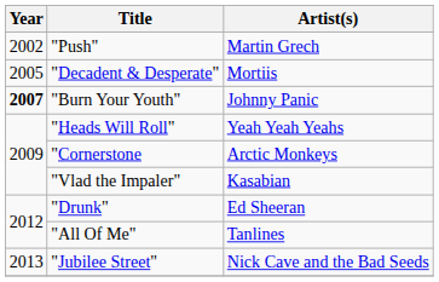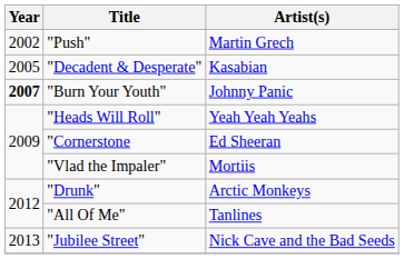 <table class="wikitable">
 <tr>
 <th>Year</th>
 <th>Title</th>
 <th>Artist(s)</th>
 </tr>
 <tr>
 <td>2002</td>
 <td>"Push"</td>
 <td><a href='#'>Martin Grech</a></td>
 </tr>
 <tr>
 <td>2005</td>
 <td>"<a href='#'>Decadent & Desperate</a>"</td>
-<td><a href='#'>Mortiis</a></td>
+<td><a href='#'>Kasabian</a></td>
 </tr>
 <tr>
 <td><strong>2007</strong></td>
 <td>"Burn Your Youth"</td>
 <td><a href='#'>Johnny Panic</a></td>
 </tr>
 <tr>
 <td rowspan="3">2009</td>
 <td>"<a href='#'>Heads Will Roll</a>"</td>
 <td><a href='#'>Yeah Yeah Yeahs</a></td>
 </tr>
 <tr>
 <td>"<a href='#'>Cornerstone</a><em></td>
-<td><a href='#'>Arctic Monkeys</a></td>
+<td><a href='#'>Ed Sheeran</a></td>
 </tr>
 <tr>
 <td>"Vlad the Impaler"</td>
-<td><a href='#'>Kasabian</a></td>
+<td><a href='#'>Mortiis</a></td>
 </tr>
 <tr>
 <td rowspan="2">2012</td>
 <td>"<a href='#'>Drunk</a>"</td>
-<td><a href='#'>Ed Sheeran</a></td>
+<td><a href='#'>Arctic Monkeys</a></td>
 </tr>
 <tr>
 <td>"All Of Me"</td>
 <td><a href='#'>Tanlines</a></td>
 </tr>
 <tr>
 <td>2013</td>
 <td>"<a href='#'>Jubilee Street</a>"</td>
 <td><a href='#'>Nick Cave and the Bad Seeds</a></td>
 </tr>
 <tr>
 </tr>
 </table>
